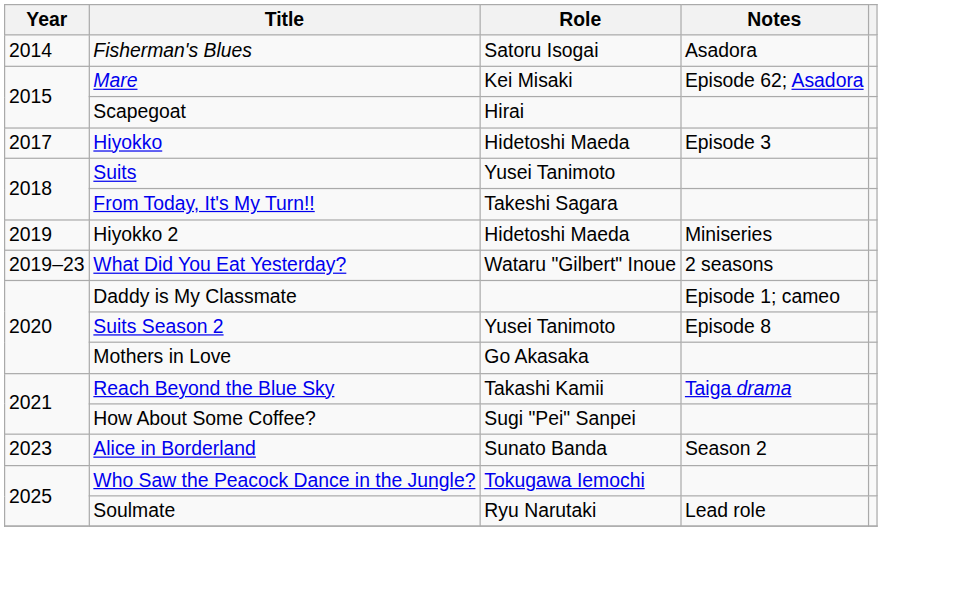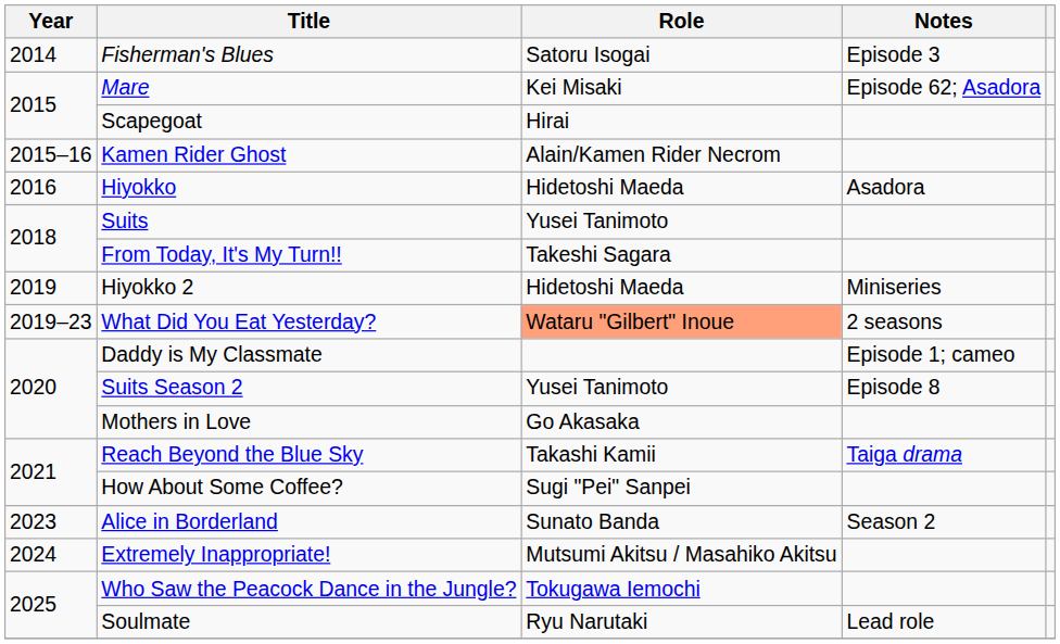 <table class="wikitable sortable">
 <tr>
 <th>Year</th>
 <th>Title</th>
 <th>Role</th>
 <th class="unsortable">Notes</th>
 <th class="unsortable"></th>
 </tr>
 <tr>
 <td>2014</td>
 <td><em>Fisherman's Blues</em></td>
 <td>Satoru Isogai</td>
-<td></em>Asadora<em></td>
+<td>Episode 3</td>
 <td></td>
 </tr>
 <tr>
 <td rowspan="2">2015</td>
 <td><em><a href='#'>Mare</a></td>
 <td>Kei Misaki</td>
 <td>Episode 62; </em><a href='#'>Asadora</a><em></td>
 <td></td>
 </tr>
 <tr>
 <td></em>Scapegoat<em></td>
 <td>Hirai</td>
 <td></td>
 <td></td>
 </tr>
 <tr>
-<td rowspan="1">2017</td>
+<td>2015–16</td>
+<td></em><a href='#'>Kamen Rider Ghost</a><em></td>
+<td>Alain/Kamen Rider Necrom</td>
+<td></td>
+<td></td>
+</tr>
+<tr>
+<td rowspan="1">2016</td>
 <td></em><a href='#'>Hiyokko</a><em></td>
 <td>Hidetoshi Maeda</td>
-<td>Episode 3</td>
+<td></em>Asadora<em></td>
 <td></td>
 </tr>
 <tr>
 <td rowspan="2">2018</td>
 <td></em><a href='#'>Suits</a><em></td>
 <td>Yusei Tanimoto</td>
 <td></td>
 <td></td>
 </tr>
 <tr>
 <td></em><a href='#'>From Today, It's My Turn!!</a><em></td>
 <td>Takeshi Sagara</td>
 <td></td>
 <td></td>
 </tr>
 <tr>
 <td rowspan="1">2019</td>
 <td></em>Hiyokko 2<em></td>
 <td>Hidetoshi Maeda</td>
 <td>Miniseries</td>
 <td></td>
 </tr>
 <tr>
 <td>2019–23</td>
 <td></em><a href='#'>What Did You Eat Yesterday?</a><em></td>
-<td>Wataru "Gilbert" Inoue</td>
+<td style="background: lightsalmon;">Wataru "Gilbert" Inoue</td>
 <td>2 seasons</td>
 <td></td>
 </tr>
 <tr>
 <td rowspan="3">2020</td>
 <td></em>Daddy is My Classmate<em></td>
 <td></td>
 <td>Episode 1; cameo</td>
 <td></td>
 </tr>
 <tr>
 <td></em><a href='#'>Suits Season 2</a><em></td>
 <td>Yusei Tanimoto</td>
 <td>Episode 8</td>
 <td></td>
 </tr>
 <tr>
 <td></em>Mothers in Love<em></td>
 <td>Go Akasaka</td>
 <td></td>
 <td></td>
 </tr>
 <tr>
 <td rowspan="2">2021</td>
 <td></em><a href='#'>Reach Beyond the Blue Sky</a><em></td>
 <td>Takashi Kamii</td>
 <td><a href='#'></em>Taiga<em> drama</a></td>
 <td></td>
 </tr>
 <tr>
 <td></em>How About Some Coffee?<em></td>
 <td>Sugi "Pei" Sanpei</td>
 <td></td>
 <td></td>
 </tr>
 <tr>
 <td>2023</td>
 <td></em><a href='#'>Alice in Borderland</a><em></td>
 <td>Sunato Banda</td>
 <td>Season 2</td>
 <td></td>
 </tr>
 <tr>
+<td>2024</td>
+<td></em><a href='#'>Extremely Inappropriate!</a><em></td>
+<td>Mutsumi Akitsu / Masahiko Akitsu</td>
+<td></td>
+<td></td>
+</tr>
+<tr>
 <td rowspan="2">2025</td>
 <td></em><a href='#'>Who Saw the Peacock Dance in the Jungle?</a><em></td>
 <td><a href='#'>Tokugawa Iemochi</a></td>
 <td></td>
 <td></td>
 </tr>
 <tr>
 <td></em>Soulmate<em></td>
 <td>Ryu Narutaki</td>
 <td>Lead role</td>
 <td></td>
 </tr>
 <tr>
 </tr>
 </table>
